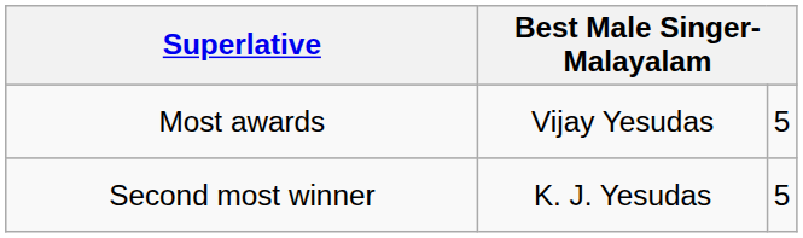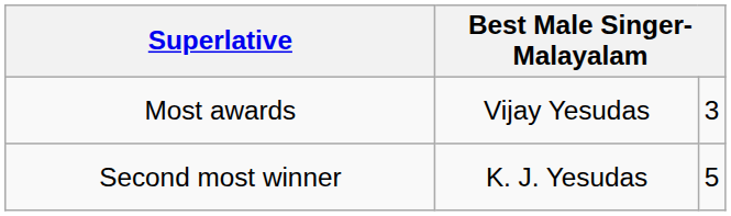 <table class="wikitable" style="text-align: center">
 <tr>
 <th width="25"><strong><a href='#'>Superlative</a></strong></th>
 <th colspan="2" width="100">Best  Male Singer- Malayalam</th>
 </tr>
 <tr style="height:2.5em;">
 <td width="250">Most awards</td>
 <td width="150">Vijay Yesudas</td>
-<td>5</td>
+<td>3</td>
 </tr>
 <tr style="height:2.5em;">
 <td>Second most winner</td>
 <td>K. J. Yesudas</td>
 <td>5</td>
 </tr>
 </table>
